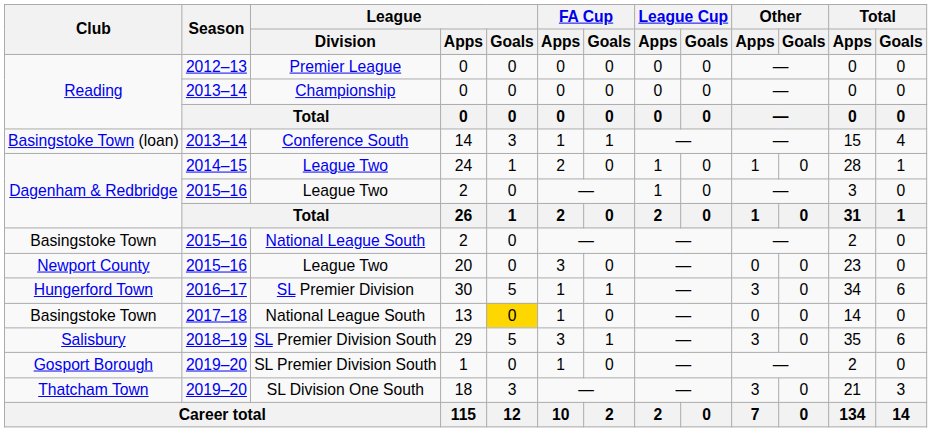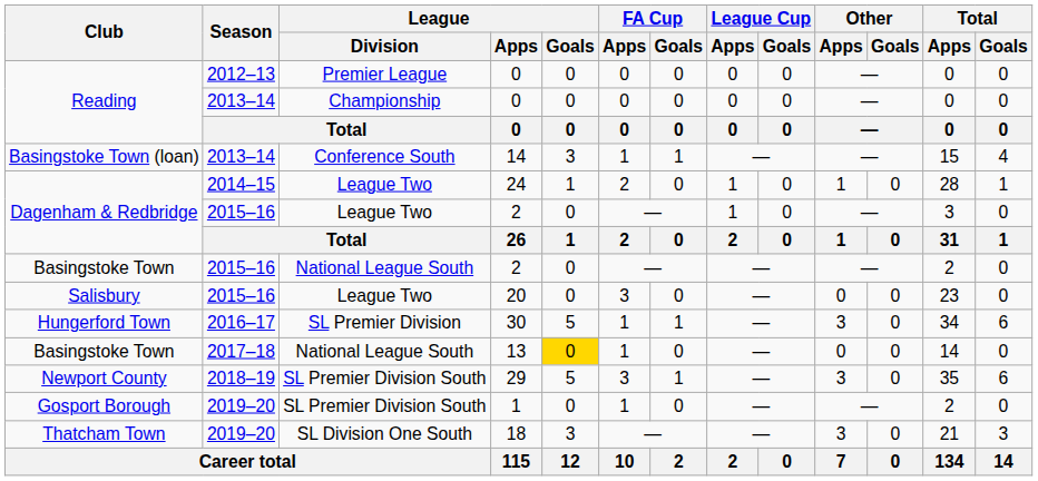 <table class="wikitable" style="text-align: center">
 <tr>
 <th rowspan=2>Club</th>
 <th rowspan=2>Season</th>
 <th colspan=3>League</th>
 <th colspan=2><a href='#'>FA Cup</a></th>
 <th colspan=2><a href='#'>League Cup</a></th>
 <th colspan=2>Other</th>
 <th colspan=3>Total</th>
 </tr>
 <tr>
 <th>Division</th>
 <th>Apps</th>
 <th>Goals</th>
 <th>Apps</th>
 <th>Goals</th>
 <th>Apps</th>
 <th>Goals</th>
 <th>Apps</th>
 <th>Goals</th>
 <th>Apps</th>
 <th>Goals</th>
 </tr>
 <tr>
 <td rowspan="3"><a href='#'>Reading</a></td>
 <td><a href='#'>2012–13</a></td>
 <td><a href='#'>Premier League</a></td>
 <td>0</td>
 <td>0</td>
 <td>0</td>
 <td>0</td>
 <td>0</td>
 <td>0</td>
 <td colspan=2>—</td>
 <td>0</td>
 <td>0</td>
 </tr>
 <tr>
 <td><a href='#'>2013–14</a></td>
 <td><a href='#'>Championship</a></td>
 <td>0</td>
 <td>0</td>
 <td>0</td>
 <td>0</td>
 <td>0</td>
 <td>0</td>
 <td colspan=2>—</td>
 <td>0</td>
 <td>0</td>
 </tr>
 <tr>
 <th colspan="2">Total</th>
 <th>0</th>
 <th>0</th>
 <th>0</th>
 <th>0</th>
 <th>0</th>
 <th>0</th>
 <th colspan=2>—</th>
 <th>0</th>
 <th>0</th>
 </tr>
 <tr>
 <td><a href='#'>Basingstoke Town</a> (loan)</td>
 <td><a href='#'>2013–14</a></td>
 <td><a href='#'>Conference South</a></td>
 <td>14</td>
 <td>3</td>
 <td>1</td>
 <td>1</td>
 <td colspan=2>—</td>
 <td colspan=2>—</td>
 <td>15</td>
 <td>4</td>
 </tr>
 <tr>
 <td rowspan="3"><a href='#'>Dagenham & Redbridge</a></td>
 <td><a href='#'>2014–15</a></td>
 <td><a href='#'>League Two</a></td>
 <td>24</td>
 <td>1</td>
 <td>2</td>
 <td>0</td>
 <td>1</td>
 <td>0</td>
 <td>1</td>
 <td>0</td>
 <td>28</td>
 <td>1</td>
 </tr>
 <tr>
 <td><a href='#'>2015–16</a></td>
 <td>League Two</td>
 <td>2</td>
 <td>0</td>
 <td colspan=2>—</td>
 <td>1</td>
 <td>0</td>
 <td colspan=2>—</td>
 <td>3</td>
 <td>0</td>
 </tr>
 <tr>
 <th colspan="2">Total</th>
 <th>26</th>
 <th>1</th>
 <th>2</th>
 <th>0</th>
 <th>2</th>
 <th>0</th>
 <th>1</th>
 <th>0</th>
 <th>31</th>
 <th>1</th>
 </tr>
 <tr>
 <td>Basingstoke Town</td>
 <td><a href='#'>2015–16</a></td>
 <td><a href='#'>National League South</a></td>
 <td>2</td>
 <td>0</td>
 <td colspan=2>—</td>
 <td colspan=2>—</td>
 <td colspan=2>—</td>
 <td>2</td>
 <td>0</td>
 </tr>
 <tr>
-<td><a href='#'>Newport County</a></td>
+<td><a href='#'>Salisbury</a></td>
 <td><a href='#'>2015–16</a></td>
 <td>League Two</td>
 <td>20</td>
 <td>0</td>
 <td>3</td>
 <td>0</td>
 <td colspan=2>—</td>
 <td>0</td>
 <td>0</td>
 <td>23</td>
 <td>0</td>
 </tr>
 <tr>
 <td><a href='#'>Hungerford Town</a></td>
 <td><a href='#'>2016–17</a></td>
 <td><a href='#'>SL</a> Premier Division</td>
 <td>30</td>
 <td>5</td>
 <td>1</td>
 <td>1</td>
 <td colspan=2>—</td>
 <td>3</td>
 <td>0</td>
 <td>34</td>
 <td>6</td>
 </tr>
 <tr>
 <td>Basingstoke Town</td>
 <td><a href='#'>2017–18</a></td>
 <td>National League South</td>
 <td>13</td>
 <td style="background: gold;">0</td>
 <td>1</td>
 <td>0</td>
 <td colspan=2>—</td>
 <td>0</td>
 <td>0</td>
 <td>14</td>
 <td>0</td>
 </tr>
 <tr>
-<td><a href='#'>Salisbury</a></td>
+<td><a href='#'>Newport County</a></td>
 <td><a href='#'>2018–19</a></td>
 <td><a href='#'>SL</a> Premier Division South</td>
 <td>29</td>
 <td>5</td>
 <td>3</td>
 <td>1</td>
 <td colspan=2>—</td>
 <td>3</td>
 <td>0</td>
 <td>35</td>
 <td>6</td>
 </tr>
 <tr>
 <td><a href='#'>Gosport Borough</a></td>
 <td><a href='#'>2019–20</a></td>
 <td>SL Premier Division South</td>
 <td>1</td>
 <td>0</td>
 <td>1</td>
 <td>0</td>
 <td colspan=2>—</td>
 <td colspan=2>—</td>
 <td>2</td>
 <td>0</td>
 </tr>
 <tr>
 <td><a href='#'>Thatcham Town</a></td>
 <td><a href='#'>2019–20</a></td>
 <td>SL Division One South</td>
 <td>18</td>
 <td>3</td>
 <td colspan=2>—</td>
 <td colspan=2>—</td>
 <td>3</td>
 <td>0</td>
 <td>21</td>
 <td>3</td>
 </tr>
 <tr>
 <th colspan=3>Career total</th>
 <th>115</th>
 <th>12</th>
 <th>10</th>
 <th>2</th>
 <th>2</th>
 <th>0</th>
 <th>7</th>
 <th>0</th>
 <th>134</th>
 <th>14</th>
 </tr>
 </table>
